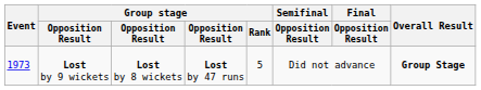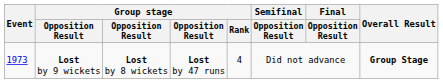 <table class=wikitable style=font-size:90%;text-align:center>
 <tr>
 <th rowspan=2>Event</th>
 <th colspan=4>Group stage</th>
 <th>Semifinal</th>
 <th>Final</th>
 <th rowspan=2>Overall Result</th>
 </tr>
 <tr style=font-size:95%>
 <th>Opposition<br>Result</th>
 <th>Opposition<br>Result</th>
 <th>Opposition<br>Result</th>
 <th>Rank</th>
 <th>Opposition<br>Result</th>
 <th>Opposition<br>Result</th>
 </tr>
 <tr>
 <td align=left><a href='#'>1973</a></td>
 <td><br><strong>Lost</strong> <br> by 9 wickets</td>
 <td><br><strong>Lost</strong> <br> by 8 wickets</td>
 <td><br><strong>Lost</strong> <br> by 47 runs</td>
-<td>5</td>
+<td>4</td>
 <td colspan=2>Did not advance</td>
 <td><strong>Group Stage</strong></td>
 </tr>
 </table>
